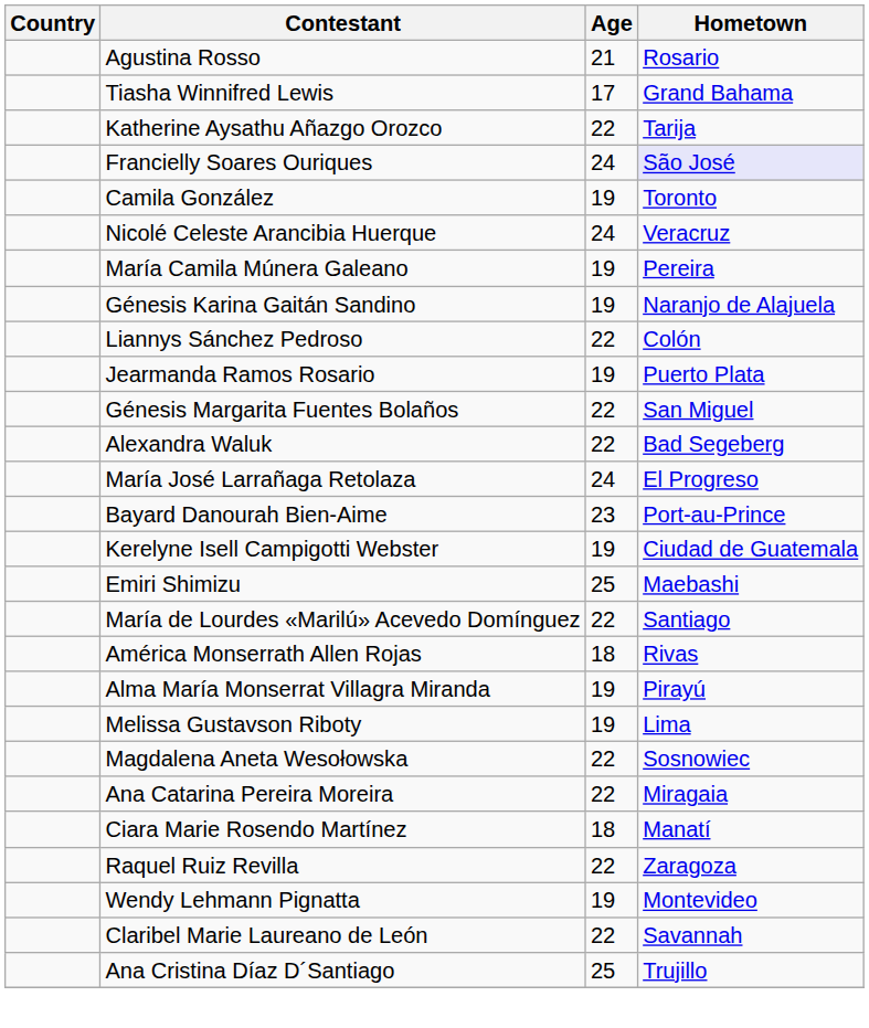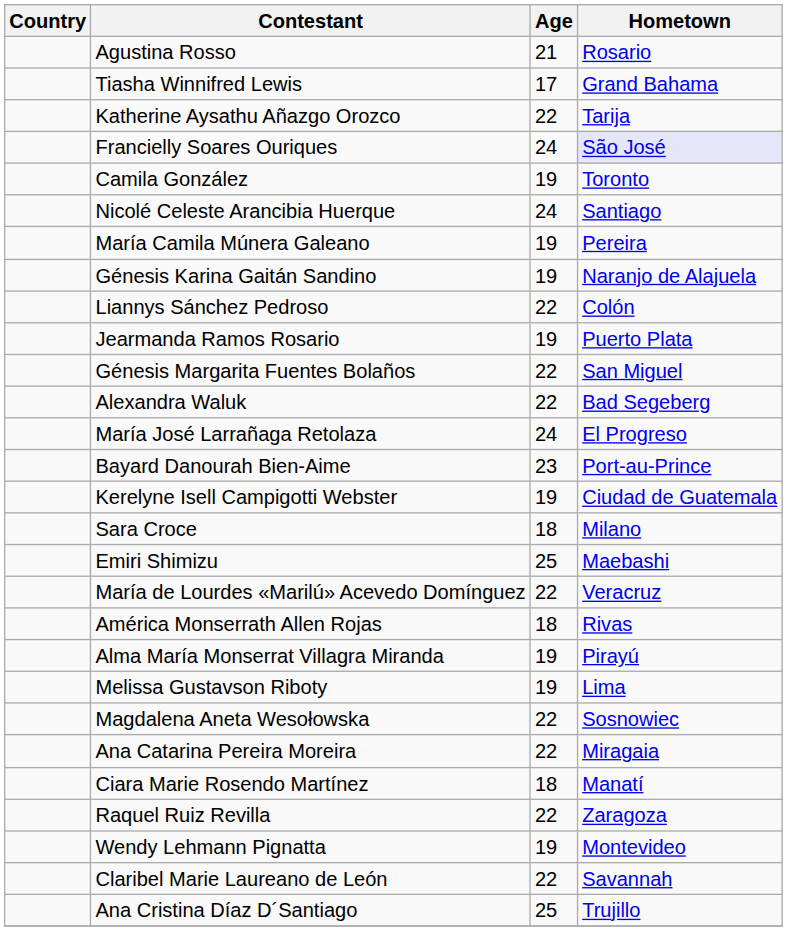 <table class="wikitable" style="font-size:95%;">
 <tr>
 <th>Country</th>
 <th>Contestant</th>
 <th>Age</th>
 <th>Hometown</th>
 </tr>
 <tr>
 <td></td>
 <td>Agustina Rosso</td>
 <td>21</td>
 <td><a href='#'>Rosario</a></td>
 </tr>
 <tr>
 <td></td>
 <td>Tiasha Winnifred Lewis</td>
 <td>17</td>
 <td><a href='#'>Grand Bahama</a></td>
 </tr>
 <tr>
 <td></td>
 <td>Katherine Aysathu Añazgo Orozco</td>
 <td>22</td>
 <td><a href='#'>Tarija</a></td>
 </tr>
 <tr>
 <td></td>
 <td>Francielly Soares Ouriques</td>
 <td>24</td>
 <td style="background: lavender;"><a href='#'>São José</a></td>
 </tr>
 <tr>
 <td></td>
 <td>Camila González</td>
 <td>19</td>
 <td><a href='#'>Toronto</a></td>
 </tr>
 <tr>
 <td></td>
 <td>Nicolé Celeste Arancibia Huerque</td>
 <td>24</td>
-<td><a href='#'>Veracruz</a></td>
+<td><a href='#'>Santiago</a></td>
 </tr>
 <tr>
 <td></td>
 <td>María Camila Múnera Galeano</td>
 <td>19</td>
 <td><a href='#'>Pereira</a></td>
 </tr>
 <tr>
 <td></td>
 <td>Génesis Karina Gaitán Sandino</td>
 <td>19</td>
 <td><a href='#'>Naranjo de Alajuela</a></td>
 </tr>
 <tr>
 <td></td>
 <td>Liannys Sánchez Pedroso</td>
 <td>22</td>
 <td><a href='#'>Colón</a></td>
 </tr>
 <tr>
 <td></td>
 <td>Jearmanda Ramos Rosario</td>
 <td>19</td>
 <td><a href='#'>Puerto Plata</a></td>
 </tr>
 <tr>
 <td></td>
 <td>Génesis Margarita Fuentes Bolaños</td>
 <td>22</td>
 <td><a href='#'>San Miguel</a></td>
 </tr>
 <tr>
 <td></td>
 <td>Alexandra Waluk</td>
 <td>22</td>
 <td><a href='#'>Bad Segeberg</a></td>
 </tr>
 <tr>
 <td></td>
 <td>María José Larrañaga Retolaza</td>
 <td>24</td>
 <td><a href='#'>El Progreso</a></td>
 </tr>
 <tr>
 <td></td>
 <td>Bayard Danourah Bien-Aime</td>
 <td>23</td>
 <td><a href='#'>Port-au-Prince</a></td>
 </tr>
 <tr>
 <td></td>
 <td>Kerelyne Isell Campigotti Webster</td>
 <td>19</td>
 <td><a href='#'>Ciudad de Guatemala</a></td>
 </tr>
 <tr>
 <td></td>
+<td>Sara Croce</td>
+<td>18</td>
+<td><a href='#'>Milano</a></td>
+</tr>
+<tr>
+<td></td>
 <td>Emiri Shimizu</td>
 <td>25</td>
 <td><a href='#'>Maebashi</a></td>
 </tr>
 <tr>
 <td></td>
 <td>María de Lourdes «Marilú» Acevedo Domínguez</td>
 <td>22</td>
-<td><a href='#'>Santiago</a></td>
+<td><a href='#'>Veracruz</a></td>
 </tr>
 <tr>
 <td></td>
 <td>América Monserrath Allen Rojas</td>
 <td>18</td>
 <td><a href='#'>Rivas</a></td>
 </tr>
 <tr>
 <td></td>
 <td>Alma María Monserrat Villagra Miranda</td>
 <td>19</td>
 <td><a href='#'>Pirayú</a></td>
 </tr>
 <tr>
 <td></td>
 <td>Melissa Gustavson Riboty</td>
 <td>19</td>
 <td><a href='#'>Lima</a></td>
 </tr>
 <tr>
 <td></td>
 <td>Magdalena Aneta Wesołowska</td>
 <td>22</td>
 <td><a href='#'>Sosnowiec</a></td>
 </tr>
 <tr>
 <td></td>
 <td>Ana Catarina Pereira Moreira</td>
 <td>22</td>
 <td><a href='#'>Miragaia</a></td>
 </tr>
 <tr>
 <td></td>
 <td>Ciara Marie Rosendo Martínez</td>
 <td>18</td>
 <td><a href='#'>Manatí</a></td>
 </tr>
 <tr>
 <td></td>
 <td>Raquel Ruiz Revilla</td>
 <td>22</td>
 <td><a href='#'>Zaragoza</a></td>
 </tr>
 <tr>
 <td></td>
 <td>Wendy Lehmann Pignatta</td>
 <td>19</td>
 <td><a href='#'>Montevideo</a></td>
 </tr>
 <tr>
 <td></td>
 <td>Claribel Marie Laureano de León</td>
 <td>22</td>
 <td><a href='#'>Savannah</a></td>
 </tr>
 <tr>
 <td></td>
 <td>Ana Cristina Díaz D´Santiago</td>
 <td>25</td>
 <td><a href='#'>Trujillo</a></td>
 </tr>
 <tr>
 </tr>
 </table>
